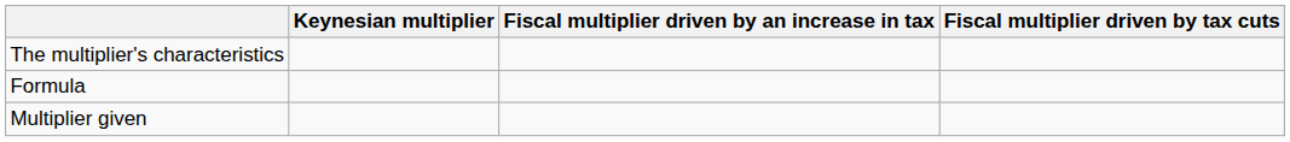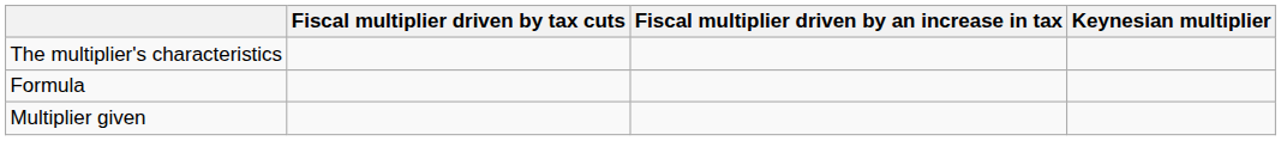 <table class="wikitable">
 <tr>
 <th></th>
+<th>Fiscal multiplier driven by tax cuts</th>
+<th>Fiscal multiplier driven by an increase in tax</th>
 <th>Keynesian multiplier</th>
-<th>Fiscal multiplier driven by an increase in tax</th>
-<th>Fiscal multiplier driven by tax cuts</th>
 </tr>
 <tr>
 <td>The multiplier's characteristics</td>
 <td></td>
 <td></td>
 <td></td>
 </tr>
 <tr>
 <td>Formula</td>
 <td></td>
 <td></td>
 <td></td>
 </tr>
 <tr>
 <td>Multiplier given</td>
 <td></td>
 <td></td>
 <td></td>
 </tr>
 </table>
